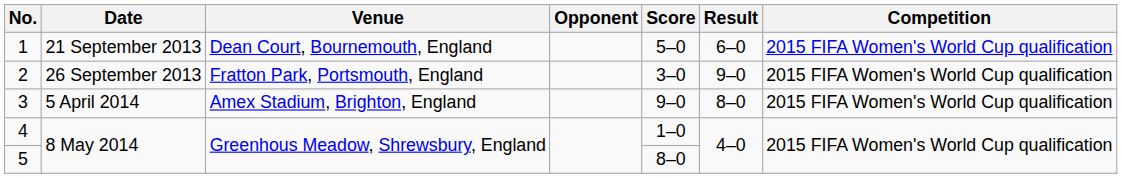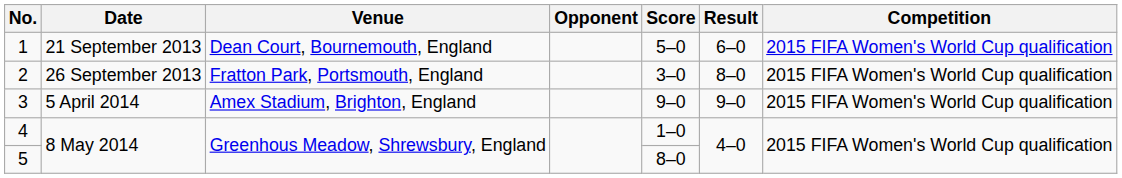 <table class="wikitable sortable">
 <tr>
 <th scope="col">No.</th>
 <th scope="col">Date</th>
 <th scope="col">Venue</th>
 <th scope="col">Opponent</th>
 <th scope="col">Score</th>
 <th scope="col">Result</th>
 <th scope="col">Competition</th>
 </tr>
 <tr>
 <td style="text-align:center">1</td>
 <td>21 September 2013</td>
 <td><a href='#'>Dean Court</a>, <a href='#'>Bournemouth</a>, England</td>
 <td></td>
 <td style="text-align:center">5–0</td>
 <td style="text-align:center">6–0</td>
 <td><a href='#'>2015 FIFA Women's World Cup qualification</a></td>
 </tr>
 <tr>
 <td style="text-align:center">2</td>
 <td>26 September 2013</td>
 <td><a href='#'>Fratton Park</a>, <a href='#'>Portsmouth</a>, England</td>
 <td></td>
 <td style="text-align:center">3–0</td>
-<td style="text-align:center">9–0</td>
+<td style="text-align:center">8–0</td>
 <td>2015 FIFA Women's World Cup qualification</td>
 </tr>
 <tr>
 <td style="text-align:center">3</td>
 <td>5 April 2014</td>
 <td><a href='#'>Amex Stadium</a>, <a href='#'>Brighton</a>, England</td>
 <td></td>
 <td style="text-align:center">9–0</td>
-<td style="text-align:center">8–0</td>
+<td style="text-align:center">9–0</td>
 <td>2015 FIFA Women's World Cup qualification</td>
 </tr>
 <tr>
 <td style="text-align:center">4</td>
 <td rowspan="2">8 May 2014</td>
 <td rowspan="2"><a href='#'>Greenhous Meadow</a>, <a href='#'>Shrewsbury</a>, England</td>
 <td rowspan="2"></td>
 <td style="text-align:center">1–0</td>
 <td rowspan="2" style="text-align:center">4–0</td>
 <td rowspan="2">2015 FIFA Women's World Cup qualification</td>
 </tr>
 <tr>
 <td style="text-align:center">5</td>
 <td style="text-align:center">8–0</td>
 </tr>
 </table>
